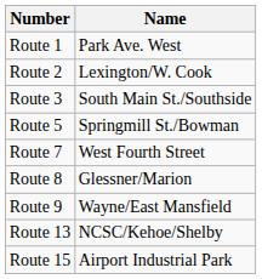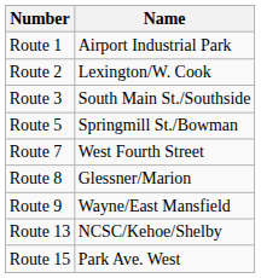 <table class="wikitable">
 <tr>
 <th>Number</th>
 <th>Name</th>
 </tr>
 <tr>
 <td>Route 1</td>
-<td>Park Ave. West</td>
+<td>Airport Industrial Park</td>
 </tr>
 <tr>
 <td>Route 2</td>
 <td>Lexington/W. Cook</td>
 </tr>
 <tr>
 <td>Route 3</td>
 <td>South Main St./Southside</td>
 </tr>
 <tr>
 <td>Route 5</td>
 <td>Springmill St./Bowman</td>
 </tr>
 <tr>
 <td>Route 7</td>
 <td>West Fourth Street</td>
 </tr>
 <tr>
 <td>Route 8</td>
 <td>Glessner/Marion</td>
 </tr>
 <tr>
 <td>Route 9</td>
 <td>Wayne/East Mansfield</td>
 </tr>
 <tr>
 <td>Route 13</td>
 <td>NCSC/Kehoe/Shelby</td>
 </tr>
 <tr>
 <td>Route 15</td>
-<td>Airport Industrial Park</td>
+<td>Park Ave. West</td>
 </tr>
 </table>
